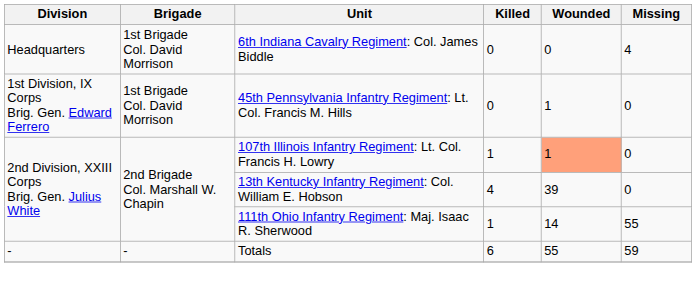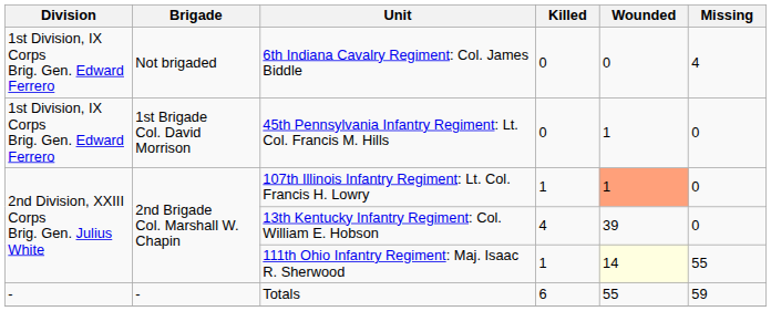 <table class="wikitable" style="text-align:left; width:68%;">
 <tr>
 <th width=12%>Division</th>
 <th width=12%>Brigade</th>
 <th width=26%>Unit</th>
 <th width=6%>Killed</th>
 <th width=6%>Wounded</th>
 <th width=6%>Missing</th>
 </tr>
 <tr>
-<td rowspan=1>Headquarters</td>
-<td rowspan=1>1st Brigade<br>Col. David Morrison</td>
+<td rowspan=1>1st Division, IX Corps<br>Brig. Gen. <a href='#'>Edward Ferrero</a></td>
+<td rowspan=1>Not brigaded</td>
 <td><a href='#'>6th Indiana Cavalry Regiment</a>: Col. James Biddle</td>
 <td>0</td>
 <td>0</td>
 <td>4</td>
 </tr>
 <tr>
 <td rowspan=1>1st Division, IX Corps<br>Brig. Gen. <a href='#'>Edward Ferrero</a></td>
 <td rowspan=1>1st Brigade<br>Col. David Morrison</td>
 <td><a href='#'>45th Pennsylvania Infantry Regiment</a>: Lt. Col. Francis M. Hills</td>
 <td>0</td>
 <td>1</td>
 <td>0</td>
 </tr>
 <tr>
 <td rowspan=3>2nd Division, XXIII Corps<br>Brig. Gen. <a href='#'>Julius White</a></td>
 <td rowspan=3>2nd Brigade<br>Col. Marshall W. Chapin</td>
 <td><a href='#'>107th Illinois Infantry Regiment</a>: Lt. Col. Francis H. Lowry</td>
 <td>1</td>
 <td style="background: lightsalmon;">1</td>
 <td>0</td>
 </tr>
 <tr>
 <td><a href='#'>13th Kentucky Infantry Regiment</a>: Col. William E. Hobson</td>
 <td>4</td>
 <td>39</td>
 <td>0</td>
 </tr>
 <tr>
 <td><a href='#'>111th Ohio Infantry Regiment</a>: Maj. Isaac R. Sherwood</td>
 <td>1</td>
-<td>14</td>
+<td style="background: lightyellow;">14</td>
 <td>55</td>
 </tr>
 <tr>
 <td rowspan=1>-</td>
 <td rowspan=1>-</td>
 <td>Totals</td>
 <td>6</td>
 <td>55</td>
 <td>59</td>
 </tr>
 <tr>
 </tr>
 </table>
